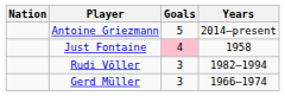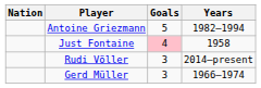 <table class="wikitable sortable" style="text-align:center; margin-left:1em; font-size:100%;">
 <tr>
 <th>Nation</th>
 <th>Player</th>
 <th>Goals</th>
 <th>Years</th>
 </tr>
 <tr>
 <td></td>
 <td><a href='#'>Antoine Griezmann</a></td>
 <td>5</td>
-<td>2014–present</td>
+<td>1982–1994</td>
 </tr>
 <tr>
 <td></td>
 <td><a href='#'>Just Fontaine</a></td>
 <td style="background: pink;">4</td>
 <td>1958</td>
 </tr>
 <tr>
 <td></td>
 <td><a href='#'>Rudi Völler</a></td>
 <td>3</td>
-<td>1982–1994</td>
+<td>2014–present</td>
 </tr>
 <tr>
 <td></td>
 <td><a href='#'>Gerd Müller</a></td>
 <td>3</td>
 <td>1966–1974</td>
 </tr>
 </table>
